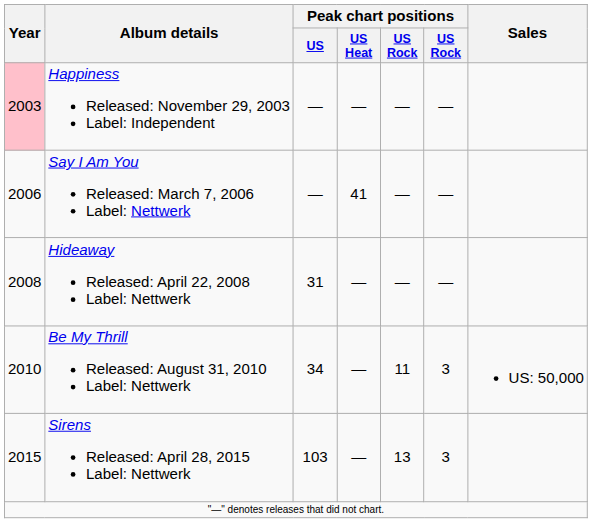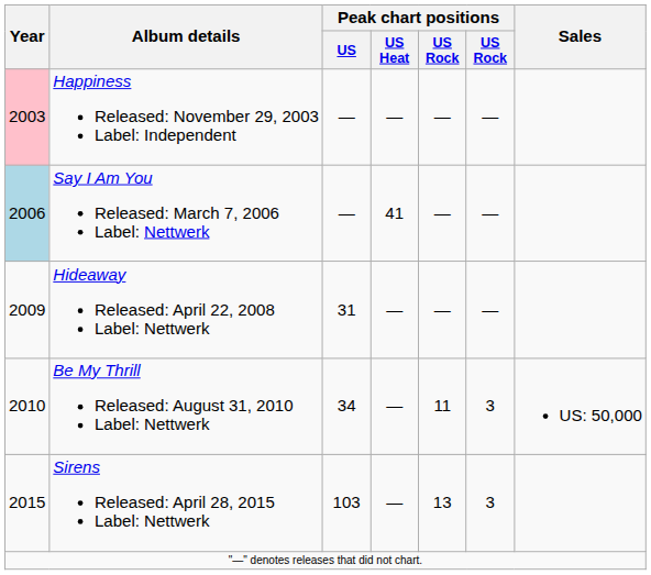 <table class="wikitable" style="text-align:center;">
 <tr>
 <th rowspan="2">Year</th>
 <th rowspan="2">Album details</th>
 <th colspan="4">Peak chart positions</th>
 <th rowspan="2">Sales</th>
 </tr>
 <tr style="font-size:smaller;">
 <th style="width:3em;"><a href='#'>US</a><br></th>
 <th style="width:3em;"><a href='#'>US Heat</a><br></th>
 <th style="width:3em;"><a href='#'>US Rock</a><br></th>
 <th style="width:3em;"><a href='#'>US Rock</a><br></th>
 </tr>
 <tr>
 <td style="background: pink;">2003</td>
 <td style="text-align:left;"><em><a href='#'>Happiness</a></em><br><ul><li>Released: November 29, 2003</li><li>Label: Independent</li></ul></td>
 <td>—</td>
 <td>—</td>
 <td>—</td>
 <td>—</td>
 <td></td>
 </tr>
 <tr>
-<td>2006</td>
+<td style="background: lightblue;">2006</td>
 <td style="text-align:left;"><em><a href='#'>Say I Am You</a></em><br><ul><li>Released: March 7, 2006</li><li>Label: <a href='#'>Nettwerk</a></li></ul></td>
 <td>—</td>
 <td>41</td>
 <td>—</td>
 <td>—</td>
 <td></td>
 </tr>
 <tr>
-<td>2008</td>
+<td>2009</td>
 <td style="text-align:left;"><em><a href='#'>Hideaway</a></em><br><ul><li>Released: April 22, 2008</li><li>Label: Nettwerk</li></ul></td>
 <td>31</td>
 <td>—</td>
 <td>—</td>
 <td>—</td>
 <td></td>
 </tr>
 <tr>
 <td>2010</td>
 <td style="text-align:left;"><em><a href='#'>Be My Thrill</a></em><br><ul><li>Released: August 31, 2010</li><li>Label: Nettwerk</li></ul></td>
 <td>34</td>
 <td>—</td>
 <td>11</td>
 <td>3</td>
 <td><br><ul><li>US: 50,000</li></ul></td>
 </tr>
 <tr>
 <td>2015</td>
 <td style="text-align:left;"><em><a href='#'>Sirens</a></em><br><ul><li>Released: April 28, 2015</li><li>Label: Nettwerk</li></ul></td>
 <td>103</td>
 <td>—</td>
 <td>13</td>
 <td>3</td>
 <td></td>
 </tr>
 <tr>
 <td colspan="16" style="text-align:center; font-size:8pt;">"—" denotes releases that did not chart.</td>
 </tr>
 </table>
